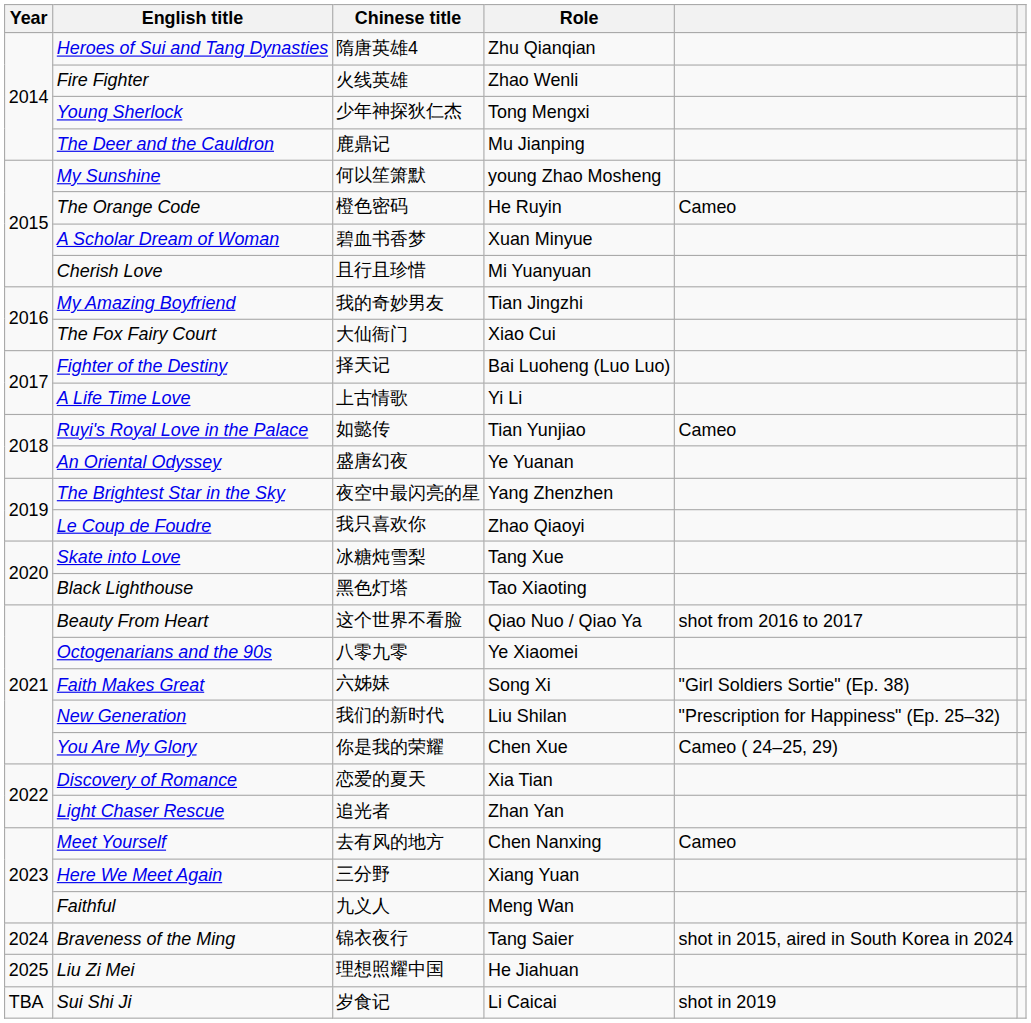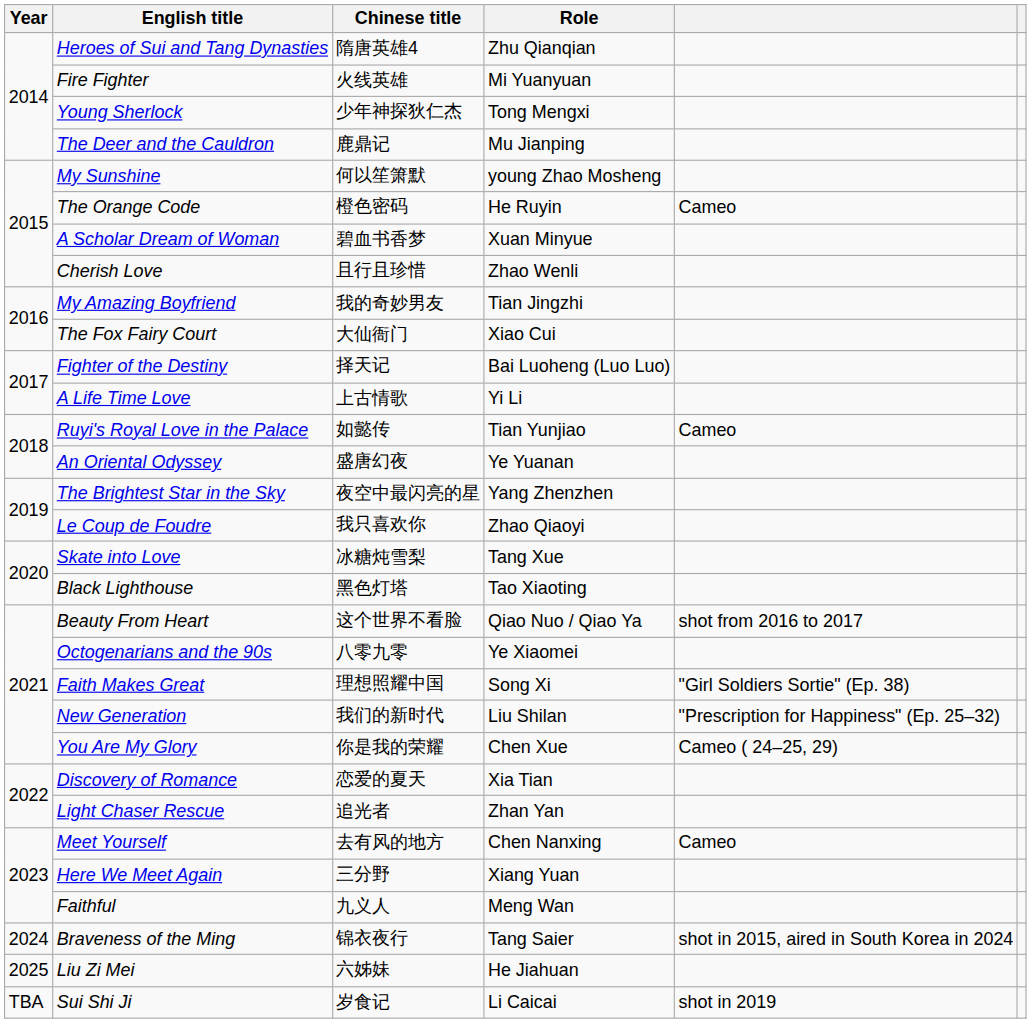 <table class="wikitable sortable">
 <tr>
 <th>Year</th>
 <th>English title</th>
 <th>Chinese title</th>
 <th>Role</th>
 <th class="unsortable"></th>
 <th class="unsortable"></th>
 </tr>
 <tr>
 <td rowspan=4>2014</td>
 <td><em><a href='#'>Heroes of Sui and Tang Dynasties</a></em></td>
 <td>隋唐英雄4</td>
 <td>Zhu Qianqian</td>
 <td></td>
 <td></td>
 </tr>
 <tr>
 <td><em>Fire Fighter</em></td>
 <td>火线英雄</td>
-<td>Zhao Wenli</td>
+<td>Mi Yuanyuan</td>
 <td></td>
 <td></td>
 </tr>
 <tr>
 <td><em><a href='#'>Young Sherlock</a></em></td>
 <td>少年神探狄仁杰</td>
 <td>Tong Mengxi</td>
 <td></td>
 <td></td>
 </tr>
 <tr>
 <td><em><a href='#'>The Deer and the Cauldron</a></em></td>
 <td>鹿鼎记</td>
 <td>Mu Jianping</td>
 <td></td>
 <td></td>
 </tr>
 <tr>
 <td rowspan=4>2015</td>
 <td><em><a href='#'>My Sunshine</a></em></td>
 <td>何以笙箫默</td>
 <td>young Zhao Mosheng</td>
 <td></td>
 <td></td>
 </tr>
 <tr>
 <td><em>The Orange Code</em></td>
 <td>橙色密码</td>
 <td>He Ruyin</td>
 <td>Cameo</td>
 <td></td>
 </tr>
 <tr>
 <td><em><a href='#'>A Scholar Dream of Woman</a></em></td>
 <td>碧血书香梦</td>
 <td>Xuan Minyue</td>
 <td></td>
 <td></td>
 </tr>
 <tr>
 <td><em>Cherish Love</em></td>
 <td>且行且珍惜</td>
-<td>Mi Yuanyuan</td>
+<td>Zhao Wenli</td>
 <td></td>
 <td></td>
 </tr>
 <tr>
 <td rowspan=2>2016</td>
 <td><em><a href='#'>My Amazing Boyfriend</a></em></td>
 <td>我的奇妙男友</td>
 <td>Tian Jingzhi</td>
 <td></td>
 <td></td>
 </tr>
 <tr>
 <td><em>The Fox Fairy Court</em></td>
 <td>大仙衙门</td>
 <td>Xiao Cui</td>
 <td></td>
 <td></td>
 </tr>
 <tr>
 <td rowspan=2>2017</td>
 <td><em><a href='#'>Fighter of the Destiny</a></em></td>
 <td>择天记</td>
 <td>Bai Luoheng (Luo Luo)</td>
 <td></td>
 <td></td>
 </tr>
 <tr>
 <td><em><a href='#'>A Life Time Love</a></em></td>
 <td>上古情歌</td>
 <td>Yi Li</td>
 <td></td>
 <td></td>
 </tr>
 <tr>
 <td rowspan=2>2018</td>
 <td><em><a href='#'>Ruyi's Royal Love in the Palace</a></em></td>
 <td>如懿传</td>
 <td>Tian Yunjiao</td>
 <td>Cameo</td>
 <td></td>
 </tr>
 <tr>
 <td><em><a href='#'>An Oriental Odyssey</a></em></td>
 <td>盛唐幻夜</td>
 <td>Ye Yuanan</td>
 <td></td>
 <td></td>
 </tr>
 <tr>
 <td rowspan=2>2019</td>
 <td><em><a href='#'>The Brightest Star in the Sky</a></em></td>
 <td>夜空中最闪亮的星</td>
 <td>Yang Zhenzhen</td>
 <td></td>
 <td></td>
 </tr>
 <tr>
 <td><em><a href='#'>Le Coup de Foudre</a></em></td>
 <td>我只喜欢你</td>
 <td>Zhao Qiaoyi</td>
 <td></td>
 <td></td>
 </tr>
 <tr>
 <td rowspan=2>2020</td>
 <td><em><a href='#'>Skate into Love</a></em></td>
 <td>冰糖炖雪梨</td>
 <td>Tang Xue</td>
 <td></td>
 <td></td>
 </tr>
 <tr>
 <td><em>Black Lighthouse</em></td>
 <td>黑色灯塔</td>
 <td>Tao Xiaoting</td>
 <td></td>
 <td></td>
 </tr>
 <tr>
 <td rowspan="5">2021</td>
 <td><em>Beauty From Heart</em></td>
 <td>这个世界不看脸</td>
 <td>Qiao Nuo / Qiao Ya</td>
 <td>shot from 2016 to 2017</td>
 <td></td>
 </tr>
 <tr>
 <td><em><a href='#'>Octogenarians and the 90s</a></em></td>
 <td>八零九零</td>
 <td>Ye Xiaomei</td>
 <td></td>
 <td></td>
 </tr>
 <tr>
 <td><em><a href='#'>Faith Makes Great</a></em></td>
-<td>六姊妹</td>
+<td>理想照耀中国</td>
 <td>Song Xi</td>
 <td>"Girl Soldiers Sortie" (Ep. 38)</td>
 <td></td>
 </tr>
 <tr>
 <td><em><a href='#'>New Generation</a></em></td>
 <td>我们的新时代</td>
 <td>Liu Shilan</td>
 <td>"Prescription for Happiness" (Ep. 25–32)</td>
 <td></td>
 </tr>
 <tr>
 <td><em><a href='#'>You Are My Glory</a></em></td>
 <td>你是我的荣耀</td>
 <td>Chen Xue</td>
 <td>Cameo ( 24–25, 29)</td>
 <td></td>
 </tr>
 <tr>
 <td rowspan="2">2022</td>
 <td><em><a href='#'>Discovery of Romance</a></em></td>
 <td>恋爱的夏天</td>
 <td>Xia Tian</td>
 <td></td>
 <td></td>
 </tr>
 <tr>
 <td><em><a href='#'>Light Chaser Rescue</a></em></td>
 <td>追光者</td>
 <td>Zhan Yan</td>
 <td></td>
 <td></td>
 </tr>
 <tr>
 <td rowspan="3">2023</td>
 <td><em><a href='#'>Meet Yourself</a></em></td>
 <td>去有风的地方</td>
 <td>Chen Nanxing</td>
 <td>Cameo</td>
 <td></td>
 </tr>
 <tr>
 <td><em><a href='#'>Here We Meet Again</a></em></td>
 <td>三分野</td>
 <td>Xiang Yuan</td>
 <td></td>
 <td></td>
 </tr>
 <tr>
 <td><em>Faithful</em></td>
 <td>九义人</td>
 <td>Meng Wan</td>
 <td></td>
 <td></td>
 </tr>
 <tr>
 <td>2024</td>
 <td><em>Braveness of the Ming</em></td>
 <td>锦衣夜行</td>
 <td>Tang Saier</td>
 <td>shot in 2015, aired in South Korea in 2024</td>
 <td></td>
 </tr>
 <tr>
 <td>2025</td>
 <td><em>Liu Zi Mei</em></td>
-<td>理想照耀中国</td>
+<td>六姊妹</td>
 <td>He Jiahuan</td>
 <td></td>
 <td></td>
 </tr>
 <tr>
 <td>TBA</td>
 <td><em>Sui Shi Ji</em></td>
 <td>岁食记</td>
 <td>Li Caicai</td>
 <td>shot in 2019</td>
 <td></td>
 </tr>
 </table>
